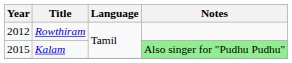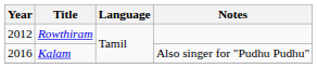 <table class="wikitable sortable">
 <tr>
 <th>Year</th>
 <th>Title</th>
 <th>Language</th>
 <th>Notes</th>
 </tr>
 <tr>
 <td rowspan="1">2012</td>
 <td><em><a href='#'>Rowthiram</a></em></td>
 <td rowspan="2">Tamil</td>
 <td></td>
 </tr>
 <tr>
-<td rowspan="1">2015</td>
+<td rowspan="1">2016</td>
 <td><em><a href='#'>Kalam</a></em></td>
-<td style="background: lightgreen;">Also singer for "Pudhu Pudhu"</td>
+<td>Also singer for "Pudhu Pudhu"</td>
 </tr>
 <tr>
 </tr>
 </table>
